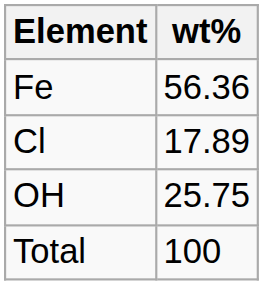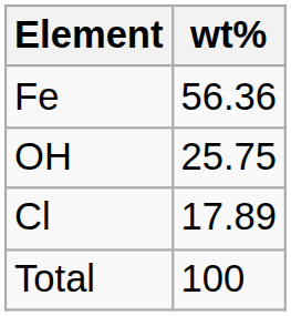 <table class="wikitable">
 <tr>
 <th>Element</th>
 <th>wt%</th>
 </tr>
 <tr>
 <td>Fe</td>
 <td>56.36</td>
 </tr>
 <tr>
+<td>OH</td>
+<td>25.75</td>
+</tr>
+<tr>
 <td>Cl</td>
 <td>17.89</td>
-</tr>
-<tr>
-<td>OH</td>
-<td>25.75</td>
 </tr>
 <tr>
 <td>Total</td>
 <td>100</td>
 </tr>
 </table>
